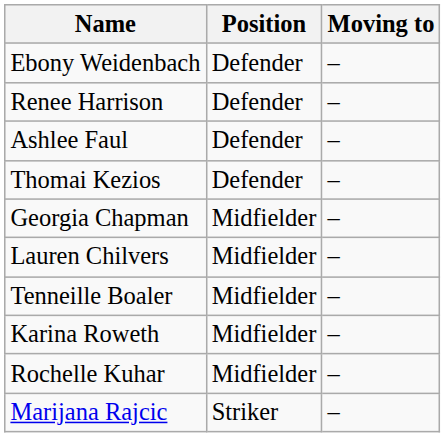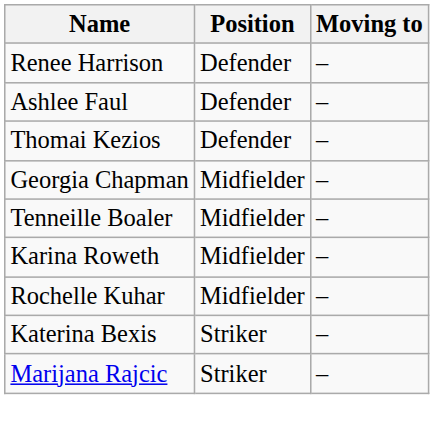 <table class="wikitable">
 <tr>
 <th>Name</th>
 <th>Position</th>
 <th>Moving to</th>
-</tr>
-<tr>
-<td> Ebony Weidenbach</td>
-<td>Defender</td>
-<td>–</td>
 </tr>
 <tr>
 <td> Renee Harrison</td>
 <td>Defender</td>
 <td>–</td>
 </tr>
 <tr>
 <td> Ashlee Faul</td>
 <td>Defender</td>
 <td>–</td>
 </tr>
 <tr>
 <td> Thomai Kezios</td>
 <td>Defender</td>
 <td>–</td>
 </tr>
 <tr>
 <td> Georgia Chapman</td>
 <td>Midfielder</td>
 <td>–</td>
 </tr>
 <tr>
-<td> Lauren Chilvers</td>
-<td>Midfielder</td>
-<td>–</td>
-</tr>
-<tr>
 <td> Tenneille Boaler</td>
 <td>Midfielder</td>
 <td>–</td>
 </tr>
 <tr>
 <td> Karina Roweth</td>
 <td>Midfielder</td>
 <td>–</td>
 </tr>
 <tr>
 <td> Rochelle Kuhar</td>
 <td>Midfielder</td>
 <td>–</td>
 </tr>
 <tr>
+<td> Katerina Bexis</td>
+<td>Striker</td>
+<td>–</td>
+</tr>
+<tr>
 <td> <a href='#'>Marijana Rajcic</a></td>
 <td>Striker</td>
 <td>–</td>
 </tr>
 </table>
